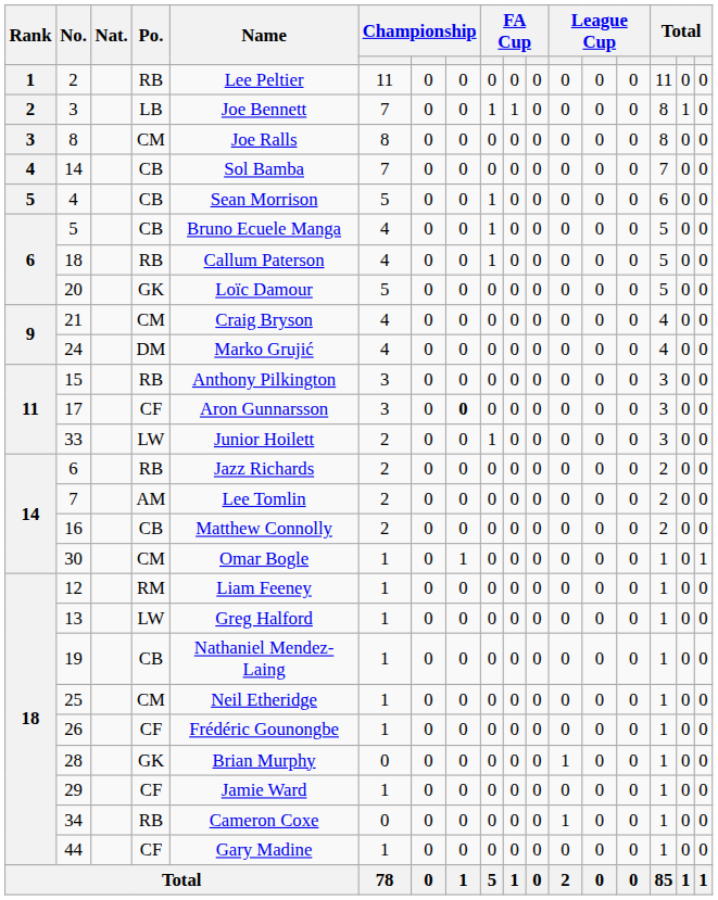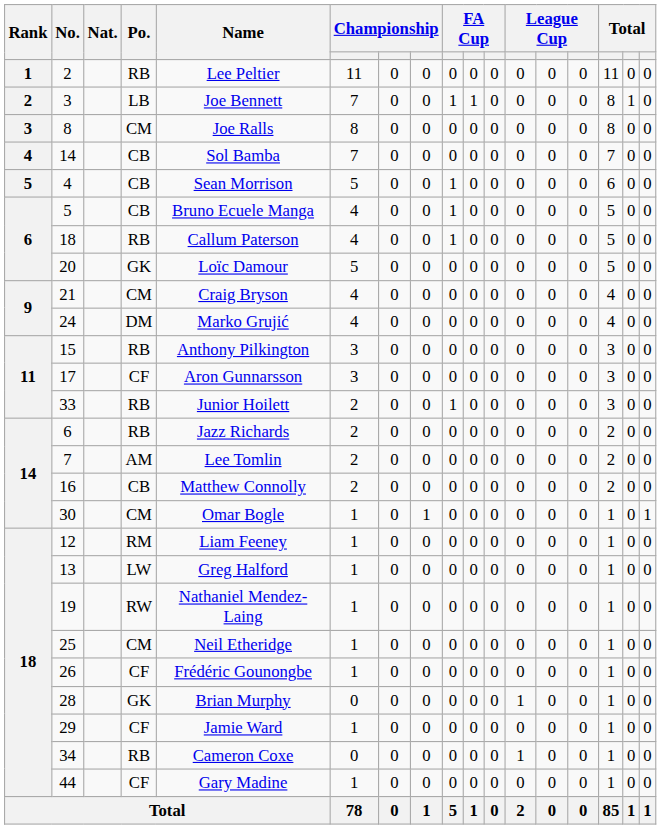 <table class="wikitable" style="text-align:center; font-size:95%; width:95%;">
 <tr>
 <th rowspan=2>Rank</th>
 <th rowspan=2>No.</th>
 <th rowspan=2>Nat.</th>
 <th rowspan=2>Po.</th>
 <th rowspan=2>Name</th>
 <th colspan=3><a href='#'>Championship</a></th>
 <th colspan=3><a href='#'>FA Cup</a></th>
 <th colspan=3><a href='#'>League Cup</a></th>
 <th colspan=3>Total</th>
 </tr>
 <tr>
 <th></th>
 <th></th>
 <th></th>
 <th></th>
 <th></th>
 <th></th>
 <th></th>
 <th></th>
 <th></th>
 <th></th>
 <th></th>
 <th></th>
 </tr>
 <tr>
 <th rowspan=1>1</th>
 <td>2</td>
 <td></td>
 <td>RB</td>
 <td><a href='#'>Lee Peltier</a></td>
 <td>11</td>
 <td>0</td>
 <td>0</td>
 <td>0</td>
 <td>0</td>
 <td>0</td>
 <td>0</td>
 <td>0</td>
 <td>0</td>
 <td>11</td>
 <td>0</td>
 <td>0</td>
 </tr>
 <tr>
 <th rowspan=1>2</th>
 <td>3</td>
 <td></td>
 <td>LB</td>
 <td><a href='#'>Joe Bennett</a></td>
 <td>7</td>
 <td>0</td>
 <td>0</td>
 <td>1</td>
 <td>1</td>
 <td>0</td>
 <td>0</td>
 <td>0</td>
 <td>0</td>
 <td>8</td>
 <td>1</td>
 <td>0</td>
 </tr>
 <tr>
 <th rowspan=1>3</th>
 <td>8</td>
 <td></td>
 <td>CM</td>
 <td><a href='#'>Joe Ralls</a></td>
 <td>8</td>
 <td>0</td>
 <td>0</td>
 <td>0</td>
 <td>0</td>
 <td>0</td>
 <td>0</td>
 <td>0</td>
 <td>0</td>
 <td>8</td>
 <td>0</td>
 <td>0</td>
 </tr>
 <tr>
 <th rowspan=1>4</th>
 <td>14</td>
 <td></td>
 <td>CB</td>
 <td><a href='#'>Sol Bamba</a></td>
 <td>7</td>
 <td>0</td>
 <td>0</td>
 <td>0</td>
 <td>0</td>
 <td>0</td>
 <td>0</td>
 <td>0</td>
 <td>0</td>
 <td>7</td>
 <td>0</td>
 <td>0</td>
 </tr>
 <tr>
 <th rowspan=1>5</th>
 <td>4</td>
 <td></td>
 <td>CB</td>
 <td><a href='#'>Sean Morrison</a></td>
 <td>5</td>
 <td>0</td>
 <td>0</td>
 <td>1</td>
 <td>0</td>
 <td>0</td>
 <td>0</td>
 <td>0</td>
 <td>0</td>
 <td>6</td>
 <td>0</td>
 <td>0</td>
 </tr>
 <tr>
 <th rowspan=3>6</th>
 <td>5</td>
 <td></td>
 <td>CB</td>
 <td><a href='#'>Bruno Ecuele Manga</a></td>
 <td>4</td>
 <td>0</td>
 <td>0</td>
 <td>1</td>
 <td>0</td>
 <td>0</td>
 <td>0</td>
 <td>0</td>
 <td>0</td>
 <td>5</td>
 <td>0</td>
 <td>0</td>
 </tr>
 <tr>
 <td>18</td>
 <td></td>
 <td>RB</td>
 <td><a href='#'>Callum Paterson</a></td>
 <td>4</td>
 <td>0</td>
 <td>0</td>
 <td>1</td>
 <td>0</td>
 <td>0</td>
 <td>0</td>
 <td>0</td>
 <td>0</td>
 <td>5</td>
 <td>0</td>
 <td>0</td>
 </tr>
 <tr>
 <td>20</td>
 <td></td>
 <td>GK</td>
 <td><a href='#'>Loïc Damour</a></td>
 <td>5</td>
 <td>0</td>
 <td>0</td>
 <td>0</td>
 <td>0</td>
 <td>0</td>
 <td>0</td>
 <td>0</td>
 <td>0</td>
 <td>5</td>
 <td>0</td>
 <td>0</td>
 </tr>
 <tr>
 <th rowspan=2>9</th>
 <td>21</td>
 <td></td>
 <td>CM</td>
 <td><a href='#'>Craig Bryson</a></td>
 <td>4</td>
 <td>0</td>
 <td>0</td>
 <td>0</td>
 <td>0</td>
 <td>0</td>
 <td>0</td>
 <td>0</td>
 <td>0</td>
 <td>4</td>
 <td>0</td>
 <td>0</td>
 </tr>
 <tr>
 <td>24</td>
 <td></td>
 <td>DM</td>
 <td><a href='#'>Marko Grujić</a></td>
 <td>4</td>
 <td>0</td>
 <td>0</td>
 <td>0</td>
 <td>0</td>
 <td>0</td>
 <td>0</td>
 <td>0</td>
 <td>0</td>
 <td>4</td>
 <td>0</td>
 <td>0</td>
 </tr>
 <tr>
 <th rowspan=3>11</th>
 <td>15</td>
 <td></td>
 <td>RB</td>
 <td><a href='#'>Anthony Pilkington</a></td>
 <td>3</td>
 <td>0</td>
 <td>0</td>
 <td>0</td>
 <td>0</td>
 <td>0</td>
 <td>0</td>
 <td>0</td>
 <td>0</td>
 <td>3</td>
 <td>0</td>
 <td>0</td>
 </tr>
 <tr>
 <td>17</td>
 <td></td>
 <td>CF</td>
 <td><a href='#'>Aron Gunnarsson</a></td>
 <td>3</td>
 <td>0</td>
-<td><strong>0</strong></td>
+<td>0</td>
 <td>0</td>
 <td>0</td>
 <td>0</td>
 <td>0</td>
 <td>0</td>
 <td>0</td>
 <td>3</td>
 <td>0</td>
 <td>0</td>
 </tr>
 <tr>
 <td>33</td>
 <td></td>
-<td>LW</td>
+<td>RB</td>
 <td><a href='#'>Junior Hoilett</a></td>
 <td>2</td>
 <td>0</td>
 <td>0</td>
 <td>1</td>
 <td>0</td>
 <td>0</td>
 <td>0</td>
 <td>0</td>
 <td>0</td>
 <td>3</td>
 <td>0</td>
 <td>0</td>
 </tr>
 <tr>
 <th rowspan=4>14</th>
 <td>6</td>
 <td></td>
 <td>RB</td>
 <td><a href='#'>Jazz Richards</a></td>
 <td>2</td>
 <td>0</td>
 <td>0</td>
 <td>0</td>
 <td>0</td>
 <td>0</td>
 <td>0</td>
 <td>0</td>
 <td>0</td>
 <td>2</td>
 <td>0</td>
 <td>0</td>
 </tr>
 <tr>
 <td>7</td>
 <td></td>
 <td>AM</td>
 <td><a href='#'>Lee Tomlin</a></td>
 <td>2</td>
 <td>0</td>
 <td>0</td>
 <td>0</td>
 <td>0</td>
 <td>0</td>
 <td>0</td>
 <td>0</td>
 <td>0</td>
 <td>2</td>
 <td>0</td>
 <td>0</td>
 </tr>
 <tr>
 <td>16</td>
 <td></td>
 <td>CB</td>
 <td><a href='#'>Matthew Connolly</a></td>
 <td>2</td>
 <td>0</td>
 <td>0</td>
 <td>0</td>
 <td>0</td>
 <td>0</td>
 <td>0</td>
 <td>0</td>
 <td>0</td>
 <td>2</td>
 <td>0</td>
 <td>0</td>
 </tr>
 <tr>
 <td>30</td>
 <td></td>
 <td>CM</td>
 <td><a href='#'>Omar Bogle</a></td>
 <td>1</td>
 <td>0</td>
 <td>1</td>
 <td>0</td>
 <td>0</td>
 <td>0</td>
 <td>0</td>
 <td>0</td>
 <td>0</td>
 <td>1</td>
 <td>0</td>
 <td>1</td>
 </tr>
 <tr>
 <th rowspan=9>18</th>
 <td>12</td>
 <td></td>
 <td>RM</td>
 <td><a href='#'>Liam Feeney</a></td>
 <td>1</td>
 <td>0</td>
 <td>0</td>
 <td>0</td>
 <td>0</td>
 <td>0</td>
 <td>0</td>
 <td>0</td>
 <td>0</td>
 <td>1</td>
 <td>0</td>
 <td>0</td>
 </tr>
 <tr>
 <td>13</td>
 <td></td>
 <td>LW</td>
 <td><a href='#'>Greg Halford</a></td>
 <td>1</td>
 <td>0</td>
 <td>0</td>
 <td>0</td>
 <td>0</td>
 <td>0</td>
 <td>0</td>
 <td>0</td>
 <td>0</td>
 <td>1</td>
 <td>0</td>
 <td>0</td>
 </tr>
 <tr>
 <td>19</td>
 <td></td>
-<td>CB</td>
+<td>RW</td>
 <td><a href='#'>Nathaniel Mendez-Laing</a></td>
 <td>1</td>
 <td>0</td>
 <td>0</td>
 <td>0</td>
 <td>0</td>
 <td>0</td>
 <td>0</td>
 <td>0</td>
 <td>0</td>
 <td>1</td>
 <td>0</td>
 <td>0</td>
 </tr>
 <tr>
 <td>25</td>
 <td></td>
 <td>CM</td>
 <td><a href='#'>Neil Etheridge</a></td>
 <td>1</td>
 <td>0</td>
 <td>0</td>
 <td>0</td>
 <td>0</td>
 <td>0</td>
 <td>0</td>
 <td>0</td>
 <td>0</td>
 <td>1</td>
 <td>0</td>
 <td>0</td>
 </tr>
 <tr>
 <td>26</td>
 <td></td>
 <td>CF</td>
 <td><a href='#'>Frédéric Gounongbe</a></td>
 <td>1</td>
 <td>0</td>
 <td>0</td>
 <td>0</td>
 <td>0</td>
 <td>0</td>
 <td>0</td>
 <td>0</td>
 <td>0</td>
 <td>1</td>
 <td>0</td>
 <td>0</td>
 </tr>
 <tr>
 <td>28</td>
 <td></td>
 <td>GK</td>
 <td><a href='#'>Brian Murphy</a></td>
 <td>0</td>
 <td>0</td>
 <td>0</td>
 <td>0</td>
 <td>0</td>
 <td>0</td>
 <td>1</td>
 <td>0</td>
 <td>0</td>
 <td>1</td>
 <td>0</td>
 <td>0</td>
 </tr>
 <tr>
 <td>29</td>
 <td></td>
 <td>CF</td>
 <td><a href='#'>Jamie Ward</a></td>
 <td>1</td>
 <td>0</td>
 <td>0</td>
 <td>0</td>
 <td>0</td>
 <td>0</td>
 <td>0</td>
 <td>0</td>
 <td>0</td>
 <td>1</td>
 <td>0</td>
 <td>0</td>
 </tr>
 <tr>
 <td>34</td>
 <td></td>
 <td>RB</td>
 <td><a href='#'>Cameron Coxe</a></td>
 <td>0</td>
 <td>0</td>
 <td>0</td>
 <td>0</td>
 <td>0</td>
 <td>0</td>
 <td>1</td>
 <td>0</td>
 <td>0</td>
 <td>1</td>
 <td>0</td>
 <td>0</td>
 </tr>
 <tr>
 <td>44</td>
 <td></td>
 <td>CF</td>
 <td><a href='#'>Gary Madine</a></td>
 <td>1</td>
 <td>0</td>
 <td>0</td>
 <td>0</td>
 <td>0</td>
 <td>0</td>
 <td>0</td>
 <td>0</td>
 <td>0</td>
 <td>1</td>
 <td>0</td>
 <td>0</td>
 </tr>
 <tr>
 <th colspan=5>Total</th>
 <th>78</th>
 <th>0</th>
 <th>1</th>
 <th>5</th>
 <th>1</th>
 <th>0</th>
 <th>2</th>
 <th>0</th>
 <th>0</th>
 <th>85</th>
 <th>1</th>
 <th>1</th>
 </tr>
 </table>
